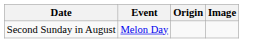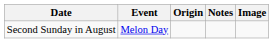 <table class="wikitable sortable">
 <tr>
 <th>Date</th>
 <th>Event</th>
 <th>Origin</th>
+<th>Notes</th>
 <th>Image</th>
 </tr>
 <tr>
 <td>Second Sunday in August</td>
 <td><a href='#'>Melon Day</a></td>
 <td></td>
 <td></td>
+<td></td>
 </tr>
 </table>
